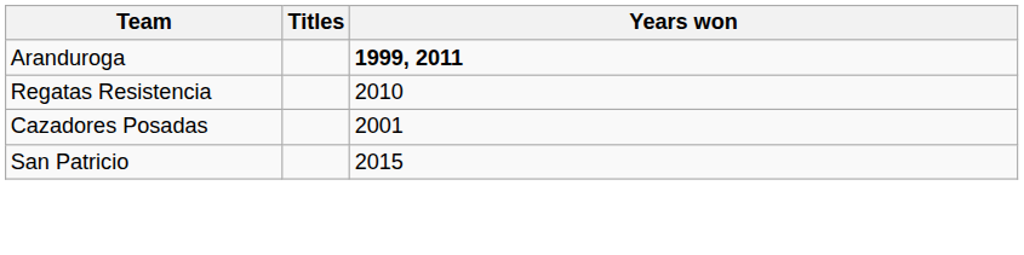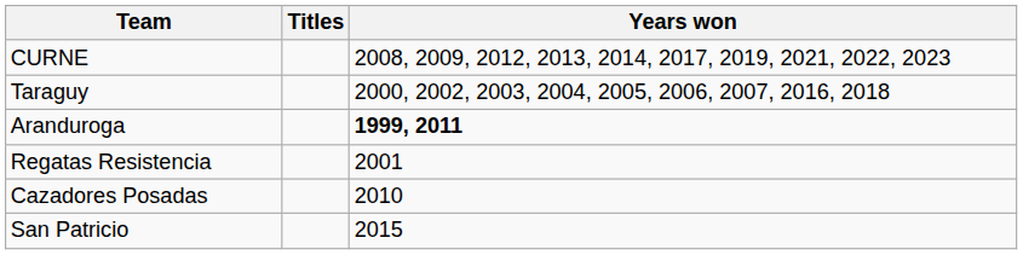 <table class="wikitable sortable" style="text-align:left" width="740">
 <tr>
 <th width=200>Team</th>
 <th width=40>Titles</th>
 <th width=500>Years won</th>
+</tr>
+<tr>
+<td>CURNE</td>
+<td></td>
+<td>2008, 2009, 2012, 2013, 2014, 2017, 2019, 2021, 2022, 2023</td>
+</tr>
+<tr>
+<td>Taraguy</td>
+<td></td>
+<td>2000, 2002, 2003, 2004, 2005, 2006, 2007, 2016, 2018</td>
 </tr>
 <tr>
 <td>Aranduroga</td>
 <td></td>
 <td><strong>1999, 2011</strong></td>
 </tr>
 <tr>
 <td>Regatas Resistencia</td>
 <td></td>
-<td>2010</td>
+<td>2001</td>
 </tr>
 <tr>
 <td>Cazadores Posadas</td>
 <td></td>
-<td>2001</td>
+<td>2010</td>
 </tr>
 <tr>
 <td>San Patricio</td>
 <td></td>
 <td>2015</td>
 </tr>
 </table>
